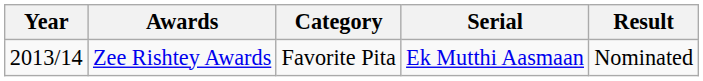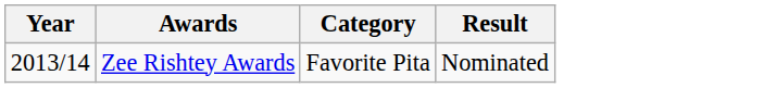 <table class="wikitable">
 <tr>
 <th>Year</th>
 <th>Awards</th>
 <th>Category</th>
-<th>Serial</th>
 <th>Result</th>
 </tr>
 <tr>
 <td>2013/14</td>
 <td><a href='#'>Zee Rishtey Awards</a></td>
 <td>Favorite Pita</td>
-<td><a href='#'>Ek Mutthi Aasmaan</a></td>
 <td>Nominated</td>
 </tr>
 </table>
